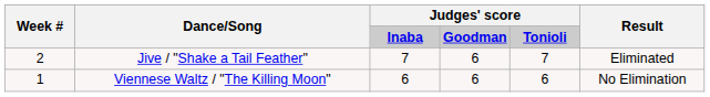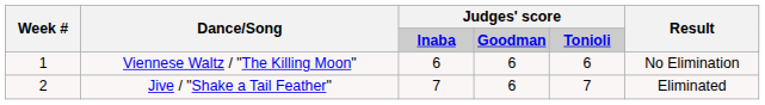 <table class="wikitable collapsible collapsed">
 <tr style="text-align: center; background:#ccc;">
 <th rowspan="2">Week #</th>
 <th rowspan="2">Dance/Song</th>
 <th colspan="3">Judges' score</th>
 <th rowspan="2">Result</th>
 </tr>
 <tr style="text-align: center; background:#ccc;">
 <td style="width:10%; "><strong><a href='#'>Inaba</a></strong></td>
 <td style="width:10%; "><strong><a href='#'>Goodman</a></strong></td>
 <td style="width:10%; "><strong><a href='#'>Tonioli</a></strong></td>
 </tr>
+<tr style="text-align:center; background:#faf6f6;">
+<td>1</td>
+<td><a href='#'>Viennese Waltz</a> / "<a href='#'>The Killing Moon</a>"</td>
+<td>6</td>
+<td>6</td>
+<td>6</td>
+<td>No Elimination</td>
+</tr>
 <tr style="text-align: center; background:#faf6f6;">
 <td>2</td>
 <td><a href='#'>Jive</a> / "<a href='#'>Shake a Tail Feather</a>"</td>
 <td>7</td>
 <td>6</td>
 <td>7</td>
 <td>Eliminated</td>
 </tr>
-<tr style="text-align:center; background:#faf6f6;">
-<td>1</td>
-<td><a href='#'>Viennese Waltz</a> / "<a href='#'>The Killing Moon</a>"</td>
-<td>6</td>
-<td>6</td>
-<td>6</td>
-<td>No Elimination</td>
-</tr>
 </table>
